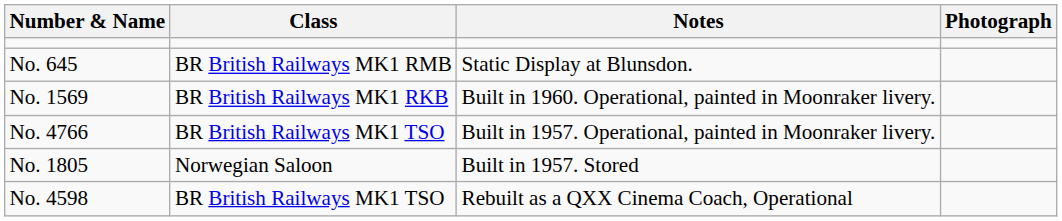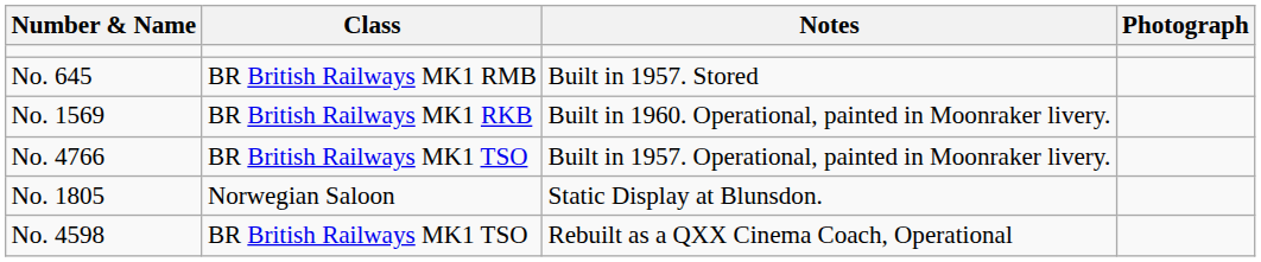 <table class="wikitable">
 <tr>
 <th>Number & Name</th>
 <th>Class</th>
 <th>Notes</th>
 <th>Photograph</th>
 </tr>
 <tr>
 <td></td>
 <td></td>
 <td></td>
 <td></td>
 </tr>
 <tr>
 <td>No. 645</td>
 <td>BR <a href='#'>British Railways</a> MK1 RMB</td>
-<td>Static Display at Blunsdon.</td>
+<td>Built in 1957. Stored</td>
 <td></td>
 </tr>
 <tr>
 <td>No. 1569</td>
 <td>BR <a href='#'>British Railways</a> MK1 <a href='#'>RKB</a></td>
 <td>Built in 1960. Operational, painted in Moonraker livery.</td>
 <td></td>
 </tr>
 <tr>
 <td>No. 4766</td>
 <td>BR <a href='#'>British Railways</a> MK1 <a href='#'>TSO</a></td>
 <td>Built in 1957. Operational, painted in Moonraker livery.</td>
 <td></td>
 </tr>
 <tr>
 <td>No. 1805</td>
 <td>Norwegian Saloon</td>
-<td>Built in 1957. Stored</td>
+<td>Static Display at Blunsdon.</td>
 <td></td>
 </tr>
 <tr>
 <td>No. 4598</td>
 <td>BR <a href='#'>British Railways</a> MK1 TSO</td>
 <td>Rebuilt as a QXX Cinema Coach, Operational</td>
 <td></td>
 </tr>
 </table>
